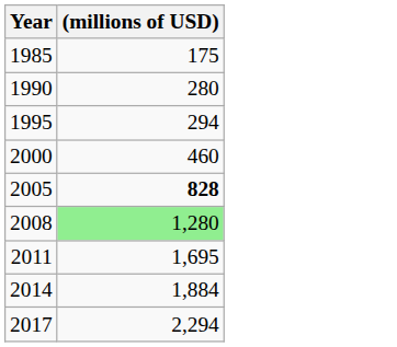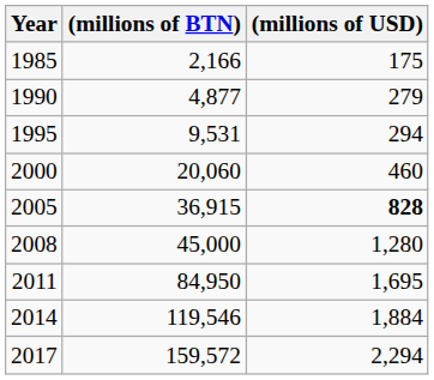 <table class="wikitable sortable" style="text-align:right;">
 <tr>
 <th>Year</th>
+<th>(millions of <a href='#'>BTN</a>)</th>
 <th>(millions of USD)</th>
 </tr>
 <tr>
 <td>1985</td>
+<td>2,166</td>
 <td>175</td>
 </tr>
 <tr>
 <td>1990</td>
-<td>280</td>
+<td>4,877</td>
+<td>279</td>
 </tr>
 <tr>
 <td>1995</td>
+<td>9,531</td>
 <td>294</td>
 </tr>
 <tr>
 <td>2000</td>
+<td>20,060</td>
 <td>460</td>
 </tr>
 <tr>
 <td>2005</td>
+<td>36,915</td>
 <td><strong>828</strong></td>
 </tr>
 <tr>
 <td>2008</td>
-<td style="background: lightgreen;">1,280</td>
+<td>45,000</td>
+<td>1,280</td>
 </tr>
 <tr>
 <td>2011</td>
+<td>84,950</td>
 <td>1,695</td>
 </tr>
 <tr>
 <td>2014</td>
+<td>119,546</td>
 <td>1,884</td>
 </tr>
 <tr>
 <td>2017</td>
+<td>159,572</td>
 <td>2,294</td>
 </tr>
 </table>
